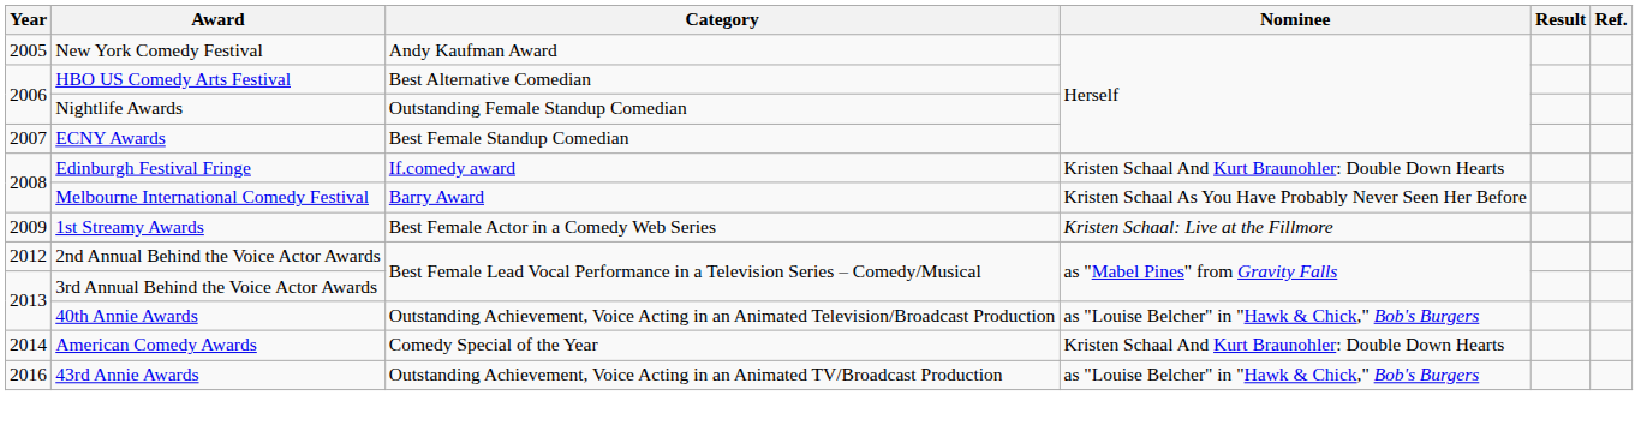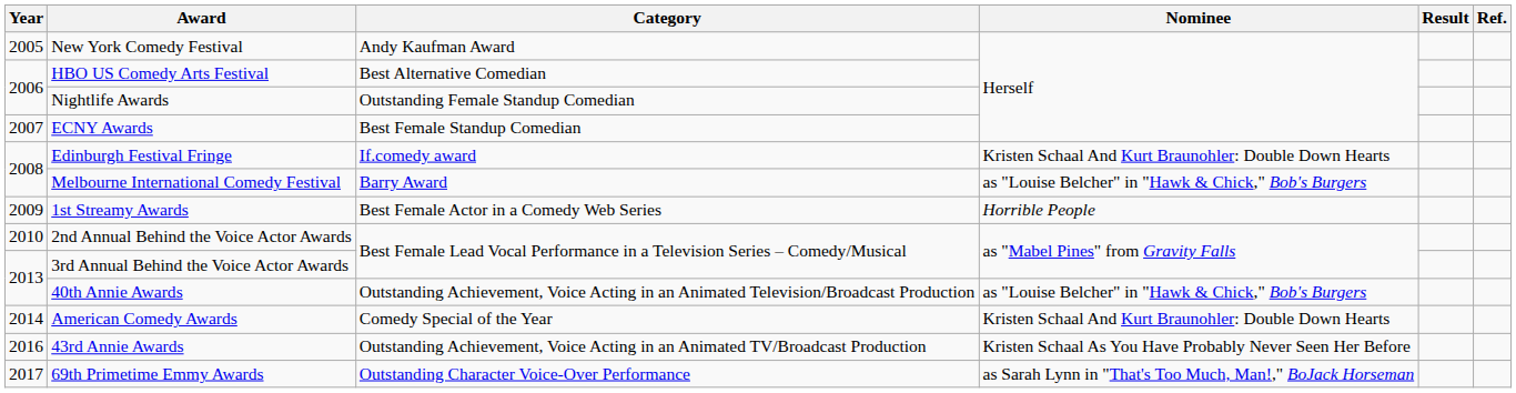 <table class="wikitable">
 <tr>
 <th>Year</th>
 <th>Award</th>
 <th>Category</th>
 <th>Nominee</th>
 <th>Result</th>
 <th>Ref.</th>
 </tr>
 <tr>
 <td>2005</td>
 <td>New York Comedy Festival</td>
 <td>Andy Kaufman Award</td>
 <td rowspan="4">Herself</td>
 <td></td>
 <td></td>
 </tr>
 <tr>
 <td rowspan="2">2006</td>
 <td><a href='#'>HBO US Comedy Arts Festival</a></td>
 <td>Best Alternative Comedian</td>
 <td></td>
 <td></td>
 </tr>
 <tr>
 <td>Nightlife Awards</td>
 <td>Outstanding Female Standup Comedian</td>
 <td></td>
 <td></td>
 </tr>
 <tr>
 <td>2007</td>
 <td><a href='#'>ECNY Awards</a></td>
 <td>Best Female Standup Comedian</td>
 <td></td>
 <td></td>
 </tr>
 <tr>
 <td rowspan="2">2008</td>
 <td><a href='#'>Edinburgh Festival Fringe</a></td>
 <td><a href='#'>If.comedy award</a></td>
 <td>Kristen Schaal And <a href='#'>Kurt Braunohler</a>: Double Down Hearts</td>
 <td></td>
 <td></td>
 </tr>
 <tr>
 <td><a href='#'>Melbourne International Comedy Festival</a></td>
 <td><a href='#'>Barry Award</a></td>
-<td>Kristen Schaal As You Have Probably Never Seen Her Before</td>
+<td>as "Louise Belcher" in "<a href='#'>Hawk & Chick</a>," <em><a href='#'>Bob's Burgers</a></em></td>
 <td></td>
 <td></td>
 </tr>
 <tr>
 <td>2009</td>
 <td><a href='#'>1st Streamy Awards</a></td>
 <td>Best Female Actor in a Comedy Web Series</td>
-<td><em>Kristen Schaal: Live at the Fillmore</em></td>
+<td><em>Horrible People</em></td>
 <td></td>
 <td></td>
 </tr>
 <tr>
-<td>2012</td>
+<td>2010</td>
 <td>2nd Annual Behind the Voice Actor Awards</td>
 <td rowspan="2">Best Female Lead Vocal Performance in a Television Series – Comedy/Musical</td>
 <td rowspan="2">as "<a href='#'>Mabel Pines</a>" from <em><a href='#'>Gravity Falls</a></em></td>
 <td></td>
 <td></td>
 </tr>
 <tr>
 <td rowspan="2">2013</td>
 <td>3rd Annual Behind the Voice Actor Awards</td>
 <td></td>
 <td></td>
 </tr>
 <tr>
 <td><a href='#'>40th Annie Awards</a></td>
 <td>Outstanding Achievement, Voice Acting in an Animated Television/Broadcast Production</td>
 <td>as "Louise Belcher" in "<a href='#'>Hawk & Chick</a>," <em><a href='#'>Bob's Burgers</a></em></td>
 <td></td>
 <td></td>
 </tr>
 <tr>
 <td>2014</td>
 <td><a href='#'>American Comedy Awards</a></td>
 <td>Comedy Special of the Year</td>
 <td>Kristen Schaal And <a href='#'>Kurt Braunohler</a>: Double Down Hearts</td>
 <td></td>
 <td></td>
 </tr>
 <tr>
 <td>2016</td>
 <td><a href='#'>43rd Annie Awards</a></td>
 <td>Outstanding Achievement, Voice Acting in an Animated TV/Broadcast Production</td>
-<td>as "Louise Belcher" in "<a href='#'>Hawk & Chick</a>," <em><a href='#'>Bob's Burgers</a></em></td>
+<td>Kristen Schaal As You Have Probably Never Seen Her Before</td>
+<td></td>
+<td></td>
+</tr>
+<tr>
+<td>2017</td>
+<td><a href='#'>69th Primetime Emmy Awards</a></td>
+<td><a href='#'>Outstanding Character Voice-Over Performance</a></td>
+<td>as Sarah Lynn in "<a href='#'>That's Too Much, Man!</a>," <em><a href='#'>BoJack Horseman</a></em></td>
 <td></td>
 <td></td>
 </tr>
 </table>
